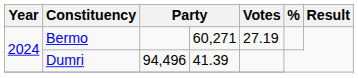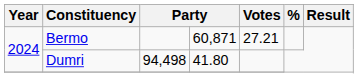 <table class="wikitable">
 <tr>
 <th>Year</th>
 <th>Constituency</th>
 <th colspan="2">Party</th>
 <th>Votes</th>
 <th>%</th>
 <th>Result</th>
 </tr>
 <tr>
 <td rowspan=2><a href='#'>2024</a></td>
 <td><a href='#'>Bermo</a></td>
 <td></td>
-<td>60,271</td>
-<td>27.19</td>
+<td>60,871</td>
+<td>27.21</td>
 <td></td>
 </tr>
 <tr>
 <td><a href='#'>Dumri</a></td>
-<td>94,496</td>
-<td>41.39</td>
+<td>94,498</td>
+<td>41.80</td>
 <td></td>
 </tr>
 <tr>
 </tr>
 </table>
